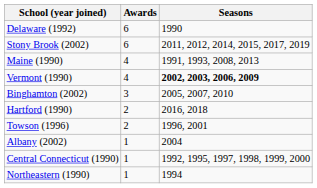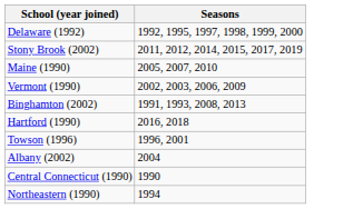 <table class="wikitable" border="1">
 <tr>
 <th>School (year joined)</th>
-<th>Awards</th>
 <th>Seasons</th>
 </tr>
 <tr>
 <td><a href='#'>Delaware</a> (1992)</td>
-<td>6</td>
-<td>1990</td>
+<td>1992, 1995, 1997, 1998, 1999, 2000</td>
 </tr>
 <tr>
 <td><a href='#'>Stony Brook</a> (2002)</td>
-<td>6</td>
 <td>2011, 2012, 2014, 2015, 2017, 2019</td>
 </tr>
 <tr>
 <td><a href='#'>Maine</a> (1990)</td>
-<td>4</td>
+<td>2005, 2007, 2010</td>
+</tr>
+<tr>
+<td><a href='#'>Vermont</a> (1990)</td>
+<td>2002, 2003, 2006, 2009</td>
+</tr>
+<tr>
+<td><a href='#'>Binghamton</a> (2002)</td>
 <td>1991, 1993, 2008, 2013</td>
 </tr>
 <tr>
-<td><a href='#'>Vermont</a> (1990)</td>
-<td>4</td>
-<td><strong>2002, 2003, 2006, 2009</strong></td>
-</tr>
-<tr>
-<td><a href='#'>Binghamton</a> (2002)</td>
-<td>3</td>
-<td>2005, 2007, 2010</td>
-</tr>
-<tr>
 <td><a href='#'>Hartford</a> (1990)</td>
-<td>2</td>
 <td>2016, 2018</td>
 </tr>
 <tr>
 <td><a href='#'>Towson</a> (1996)</td>
-<td>2</td>
 <td>1996, 2001</td>
 </tr>
 <tr>
 <td><a href='#'>Albany</a> (2002)</td>
-<td>1</td>
 <td>2004</td>
 </tr>
 <tr>
 <td><a href='#'>Central Connecticut</a> (1990)</td>
-<td>1</td>
-<td>1992, 1995, 1997, 1998, 1999, 2000</td>
+<td>1990</td>
 </tr>
 <tr>
 <td><a href='#'>Northeastern</a> (1990)</td>
-<td>1</td>
 <td>1994</td>
 </tr>
 </table>
